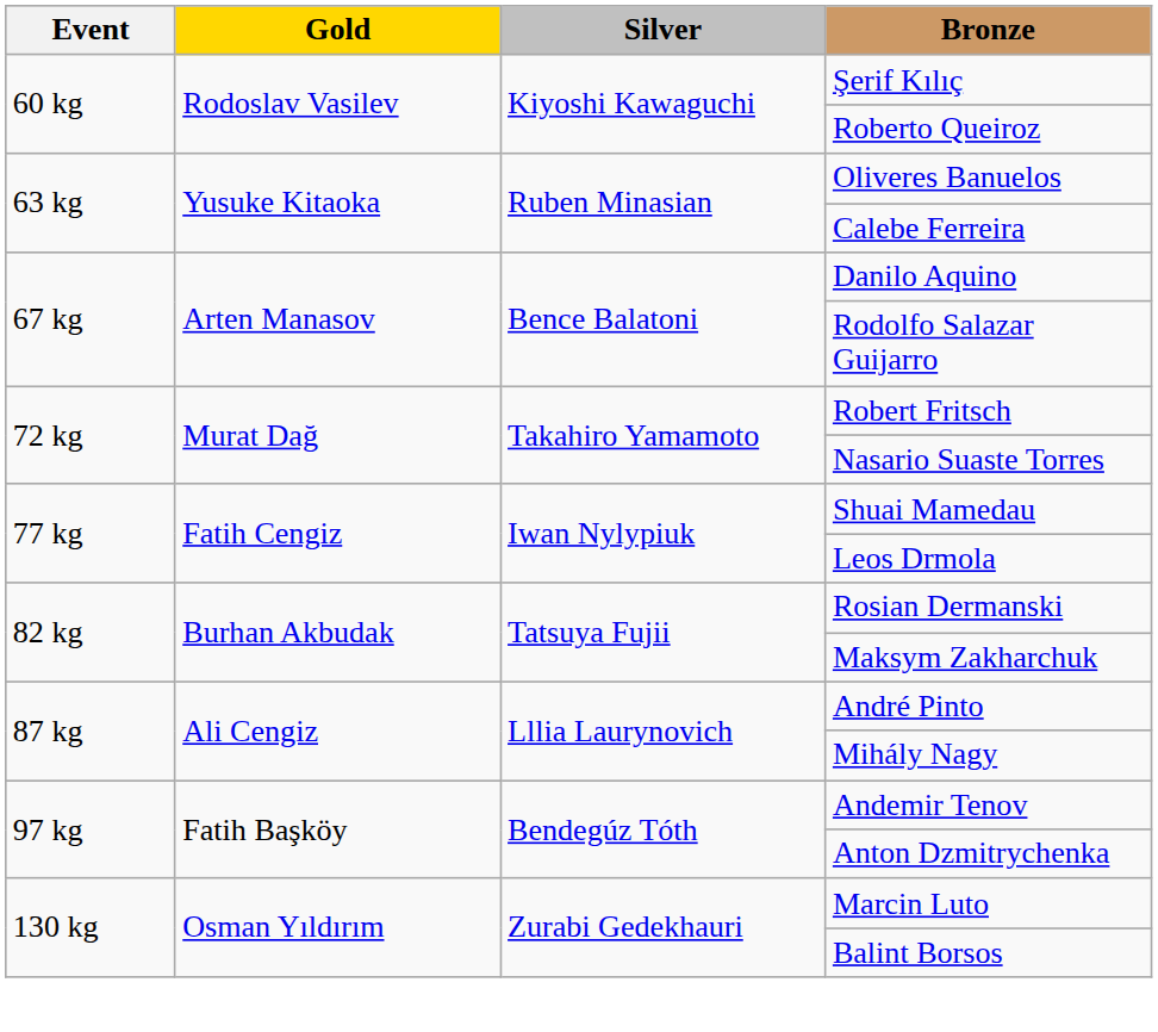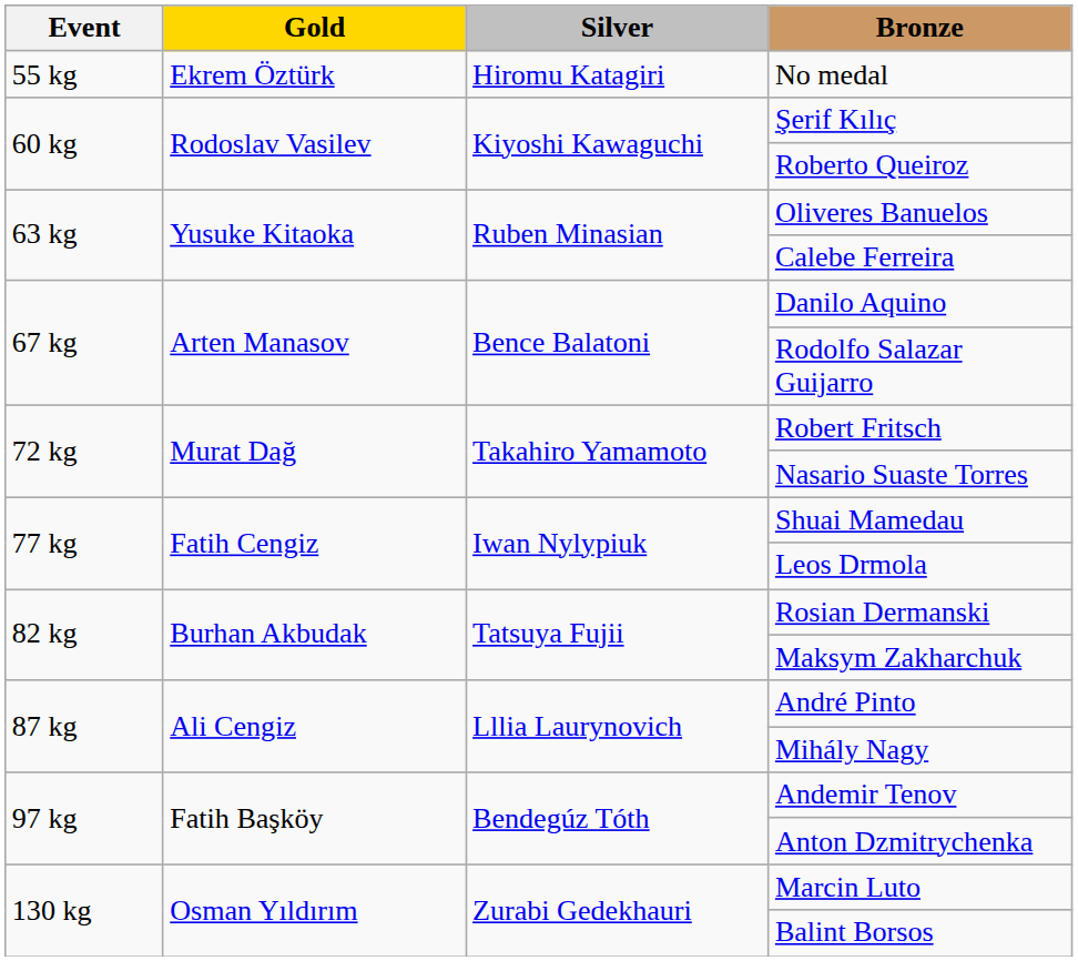 <table class="wikitable">
 <tr>
 <th width="80">Event</th>
 <th style="background-color:gold; width:160px">Gold</th>
 <th style="background-color:silver; width:160px">Silver</th>
 <th style="background-color:#CC9966; width:160px">Bronze</th>
+</tr>
+<tr>
+<td>55 kg</td>
+<td><a href='#'>Ekrem Öztürk</a><br></td>
+<td><a href='#'>Hiromu Katagiri</a><br></td>
+<td>No medal</td>
 </tr>
 <tr>
 <td rowspan="2">60 kg</td>
 <td rowspan="2"><a href='#'>Rodoslav Vasilev</a><br></td>
 <td rowspan="2"><a href='#'>Kiyoshi Kawaguchi</a><br></td>
 <td><a href='#'>Şerif Kılıç</a><br></td>
 </tr>
 <tr>
 <td><a href='#'>Roberto Queiroz</a><br></td>
 </tr>
 <tr>
 <td rowspan="2">63 kg</td>
 <td rowspan="2"><a href='#'>Yusuke Kitaoka</a><br></td>
 <td rowspan="2"><a href='#'>Ruben Minasian</a><br></td>
 <td><a href='#'>Oliveres Banuelos</a><br></td>
 </tr>
 <tr>
 <td><a href='#'>Calebe Ferreira</a><br></td>
 </tr>
 <tr>
 <td rowspan="2">67 kg</td>
 <td rowspan="2"><a href='#'>Arten Manasov</a><br></td>
 <td rowspan="2"><a href='#'>Bence Balatoni</a><br></td>
 <td><a href='#'>Danilo Aquino</a><br></td>
 </tr>
 <tr>
 <td><a href='#'>Rodolfo Salazar Guijarro</a><br></td>
 </tr>
 <tr>
 <td rowspan="2">72 kg</td>
 <td rowspan="2"><a href='#'>Murat Dağ</a><br></td>
 <td rowspan="2"><a href='#'>Takahiro Yamamoto</a><br></td>
 <td><a href='#'>Robert Fritsch</a><br></td>
 </tr>
 <tr>
 <td><a href='#'>Nasario Suaste Torres</a><br></td>
 </tr>
 <tr>
 <td rowspan="2">77 kg</td>
 <td rowspan="2"><a href='#'>Fatih Cengiz</a><br></td>
 <td rowspan="2"><a href='#'>Iwan Nylypiuk</a><br></td>
 <td><a href='#'>Shuai Mamedau</a><br></td>
 </tr>
 <tr>
 <td><a href='#'>Leos Drmola</a><br></td>
 </tr>
 <tr>
 <td rowspan="2">82 kg</td>
 <td rowspan="2"><a href='#'>Burhan Akbudak</a><br></td>
 <td rowspan="2"><a href='#'>Tatsuya Fujii</a><br></td>
 <td><a href='#'>Rosian Dermanski</a><br></td>
 </tr>
 <tr>
 <td><a href='#'>Maksym Zakharchuk</a><br></td>
 </tr>
 <tr>
 <td rowspan="2">87 kg</td>
 <td rowspan="2"><a href='#'>Ali Cengiz</a><br></td>
 <td rowspan="2"><a href='#'>Lllia Laurynovich</a><br></td>
 <td><a href='#'>André Pinto</a><br></td>
 </tr>
 <tr>
 <td><a href='#'>Mihály Nagy</a><br></td>
 </tr>
 <tr>
 <td rowspan="2">97 kg</td>
 <td rowspan="2">Fatih Başköy<br></td>
 <td rowspan="2"><a href='#'>Bendegúz Tóth</a><br></td>
 <td><a href='#'>Andemir Tenov</a><br></td>
 </tr>
 <tr>
 <td><a href='#'>Anton Dzmitrychenka</a><br></td>
 </tr>
 <tr>
 <td rowspan="2">130 kg</td>
 <td rowspan="2"><a href='#'>Osman Yıldırım</a><br></td>
 <td rowspan="2"><a href='#'>Zurabi Gedekhauri</a><br></td>
 <td><a href='#'>Marcin Luto</a><br></td>
 </tr>
 <tr>
 <td><a href='#'>Balint Borsos</a><br></td>
 </tr>
 </table>
